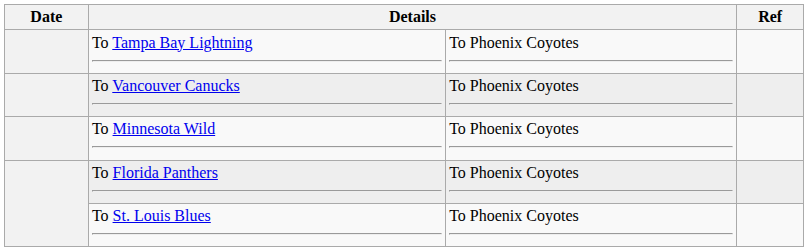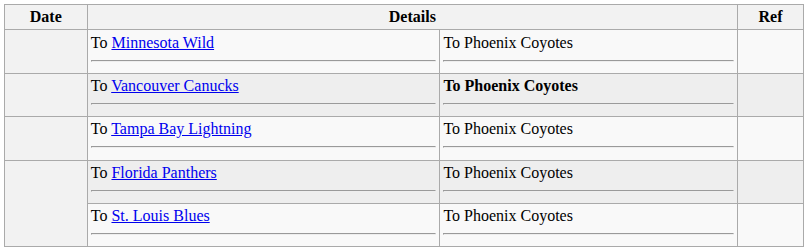 <table class="wikitable plainrowheaders" style="width: 50em;">
 <tr>
 <th scope="col">Date</th>
 <th scope="col" colspan="2">Details</th>
 <th scope="col">Ref</th>
 </tr>
 <tr>
 <th scope="row"></th>
-<td valign="top">To <a href='#'>Tampa Bay Lightning</a><hr></td>
+<td valign="top">To <a href='#'>Minnesota Wild</a><hr></td>
 <td valign="top">To Phoenix Coyotes<hr></td>
 <td></td>
 </tr>
 <tr bgcolor="#eeeeee">
 <th scope="row"></th>
 <td valign="top">To <a href='#'>Vancouver Canucks</a><hr></td>
-<td valign="top">To Phoenix Coyotes<hr></td>
+<td valign="top"><strong>To Phoenix Coyotes<hr></strong></td>
 <td></td>
 </tr>
 <tr>
 <th scope="row"></th>
-<td valign="top">To <a href='#'>Minnesota Wild</a><hr></td>
+<td valign="top">To <a href='#'>Tampa Bay Lightning</a><hr></td>
 <td valign="top">To Phoenix Coyotes<hr></td>
 <td></td>
 </tr>
 <tr bgcolor="#eeeeee">
 <th scope="row" rowspan=2></th>
 <td valign="top">To <a href='#'>Florida Panthers</a><hr></td>
 <td valign="top">To Phoenix Coyotes<hr></td>
 <td></td>
 </tr>
 <tr>
 <td valign="top">To <a href='#'>St. Louis Blues</a><hr></td>
 <td valign="top">To Phoenix Coyotes<hr></td>
 <td></td>
 </tr>
 </table>
